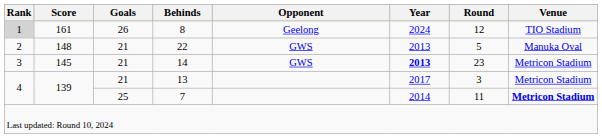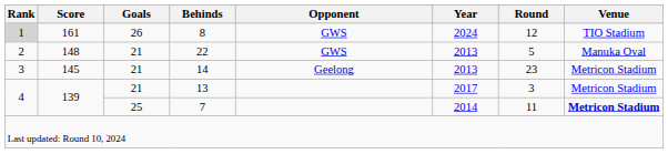 <table class="wikitable sortable" style="width:900px;">
 <tr style="background:#bdb76b;">
 <th width=5%>Rank</th>
 <th width=10%>Score</th>
 <th width=10%>Goals</th>
 <th width=10%>Behinds</th>
 <th width=30%>Opponent</th>
 <th width=10%>Year</th>
 <th width=10%>Round</th>
 <th width=35%>Venue</th>
 </tr>
 <tr>
 <td align="center" style="background: lightgrey;">1</td>
 <td align="center">161</td>
 <td align="center">26</td>
 <td align="center">8</td>
-<td align="center"><a href='#'>Geelong</a></td>
+<td align="center"><a href='#'>GWS</a></td>
 <td align="center"><a href='#'>2024</a></td>
 <td align="center">12</td>
 <td align="center"><a href='#'>TIO Stadium</a></td>
 </tr>
 <tr>
 <td align="center">2</td>
 <td align="center">148</td>
 <td align="center">21</td>
 <td align="center">22</td>
 <td align="center"><a href='#'>GWS</a></td>
 <td align="center"><a href='#'>2013</a></td>
 <td align="center">5</td>
 <td align="center"><a href='#'>Manuka Oval</a></td>
 </tr>
 <tr>
 <td align="center">3</td>
 <td align="center">145</td>
 <td align="center">21</td>
 <td align="center">14</td>
-<td align="center"><a href='#'>GWS</a></td>
-<td align="center"><strong><a href='#'>2013</a></strong></td>
+<td align="center"><a href='#'>Geelong</a></td>
+<td align="center"><a href='#'>2013</a></td>
 <td align="center">23</td>
 <td align="center"><a href='#'>Metricon Stadium</a></td>
 </tr>
 <tr>
 <td rowspan="2" align="center">4</td>
 <td rowspan="2" align="center">139</td>
 <td align="center">21</td>
 <td align="center">13</td>
 <td align="center"></td>
 <td align="center"><a href='#'>2017</a></td>
 <td align="center">3</td>
 <td align="center"><a href='#'>Metricon Stadium</a></td>
 </tr>
 <tr>
 <td align="center">25</td>
 <td align="center">7</td>
 <td align="center"></td>
 <td align="center"><a href='#'>2014</a></td>
 <td align="center">11</td>
 <td align="center"><strong><a href='#'>Metricon Stadium</a></strong></td>
 </tr>
 <tr class="sortbottom">
 <td colspan=9><br><small>Last updated: Round 10, 2024</small></td>
 </tr>
 </table>
